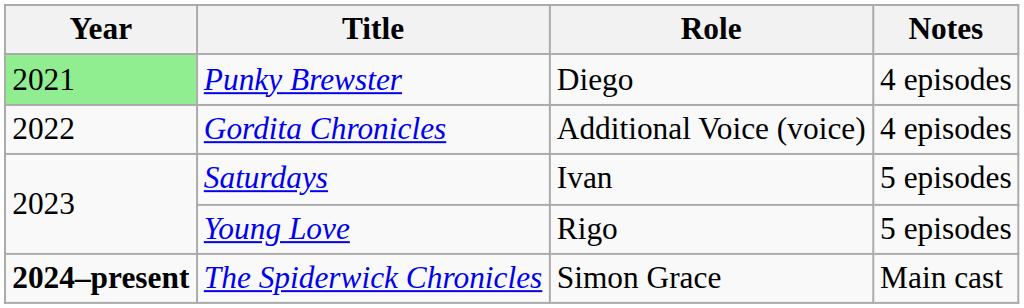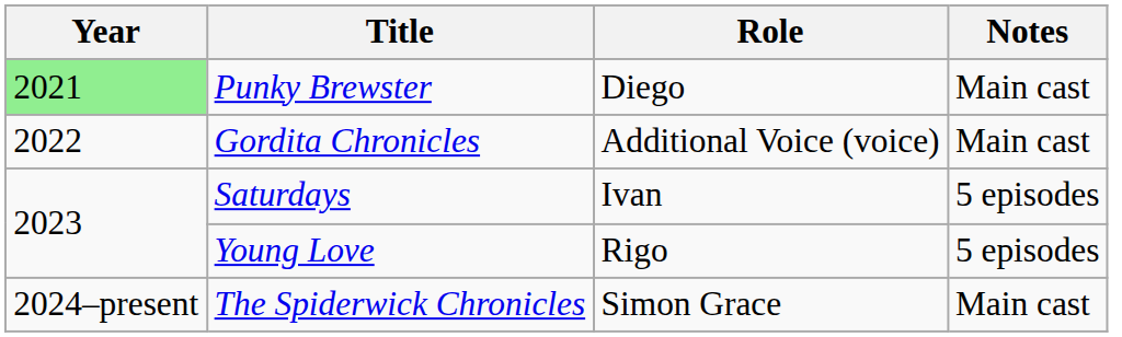 <table class="wikitable">
 <tr>
 <th>Year</th>
 <th>Title</th>
 <th>Role</th>
 <th>Notes</th>
 </tr>
 <tr>
 <td style="background: lightgreen;">2021</td>
 <td><em><a href='#'>Punky Brewster</a></em></td>
 <td>Diego</td>
-<td>4 episodes</td>
+<td>Main cast</td>
 </tr>
 <tr>
 <td>2022</td>
 <td><em><a href='#'>Gordita Chronicles</a></em></td>
 <td>Additional Voice (voice)</td>
-<td>4 episodes</td>
+<td>Main cast</td>
 </tr>
 <tr>
 <td rowspan="2">2023</td>
 <td><em><a href='#'>Saturdays</a></em></td>
 <td>Ivan</td>
 <td>5 episodes</td>
 </tr>
 <tr>
 <td><em><a href='#'>Young Love</a></em></td>
 <td>Rigo</td>
 <td>5 episodes</td>
 </tr>
 <tr>
-<td><strong>2024–present</strong></td>
+<td>2024–present</td>
 <td><em><a href='#'>The Spiderwick Chronicles</a></em></td>
 <td>Simon Grace</td>
 <td>Main cast</td>
 </tr>
 </table>
